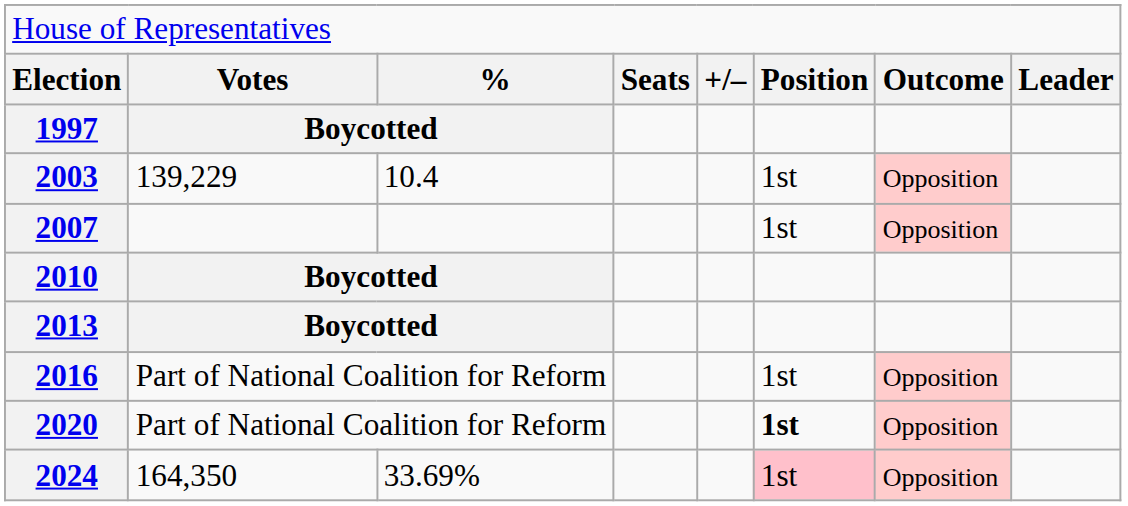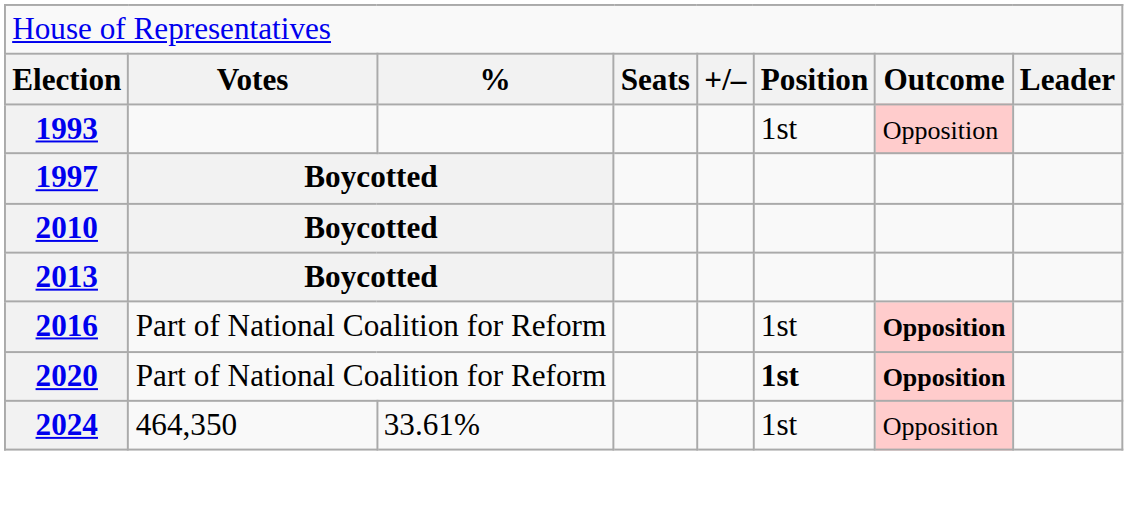 <table class=wikitable>
 <tr>
 <td colspan=8><a href='#'>House of Representatives</a></td>
 </tr>
 <tr>
 <th>Election</th>
 <th>Votes</th>
 <th>%</th>
 <th>Seats</th>
 <th>+/–</th>
 <th>Position</th>
 <th>Outcome</th>
 <th>Leader</th>
 </tr>
 <tr>
-<th rowspan=1><a href='#'>1997</a></th>
-<th colspan=2>Boycotted</th>
+<th rowspan=1><a href='#'>1993</a></th>
 <td></td>
 <td></td>
-<td></td>
-<td></td>
-<td></td>
-</tr>
-<tr>
-<th rowspan=1><a href='#'>2003</a></th>
-<td>139,229</td>
-<td>10.4</td>
 <td></td>
 <td></td>
 <td>1st</td>
 <td style="background:#fcc;"><small>Opposition</small></td>
 <td></td>
 </tr>
 <tr>
-<th rowspan=1><a href='#'>2007</a></th>
+<th rowspan=1><a href='#'>1997</a></th>
+<th colspan=2>Boycotted</th>
 <td></td>
 <td></td>
 <td></td>
 <td></td>
-<td>1st</td>
-<td style="background:#fcc;"><small>Opposition</small></td>
 <td></td>
 </tr>
 <tr>
 <th rowspan=1><a href='#'>2010</a></th>
 <th colspan=2>Boycotted</th>
 <td></td>
 <td></td>
 <td></td>
 <td></td>
 <td></td>
 </tr>
 <tr>
 <th rowspan=1><a href='#'>2013</a></th>
 <th colspan=2>Boycotted</th>
 <td></td>
 <td></td>
 <td></td>
 <td></td>
 <td></td>
 </tr>
 <tr>
 <th rowspan=1><a href='#'>2016</a></th>
 <td colspan="2">Part of National Coalition for Reform</td>
 <td></td>
 <td></td>
 <td>1st</td>
-<td style="background:#fcc;"><small>Opposition</small></td>
+<td style="background:#fcc;"><strong><small>Opposition</small></strong></td>
 <td></td>
 </tr>
 <tr>
 <th rowspan=1><a href='#'>2020</a></th>
 <td colspan="2">Part of National Coalition for Reform</td>
 <td></td>
 <td></td>
 <td><strong>1st</strong></td>
-<td style="background:#fcc;"><small>Opposition</small></td>
+<td style="background:#fcc;"><strong><small>Opposition</small></strong></td>
 <td></td>
 </tr>
 <tr>
 <th rowspan=1><a href='#'>2024</a></th>
-<td>164,350</td>
-<td>33.69%</td>
+<td>464,350</td>
+<td>33.61%</td>
 <td></td>
 <td></td>
-<td style="background: pink;">1st</td>
+<td>1st</td>
 <td style="background:#fcc;"><small>Opposition</small></td>
 </tr>
 </table>
